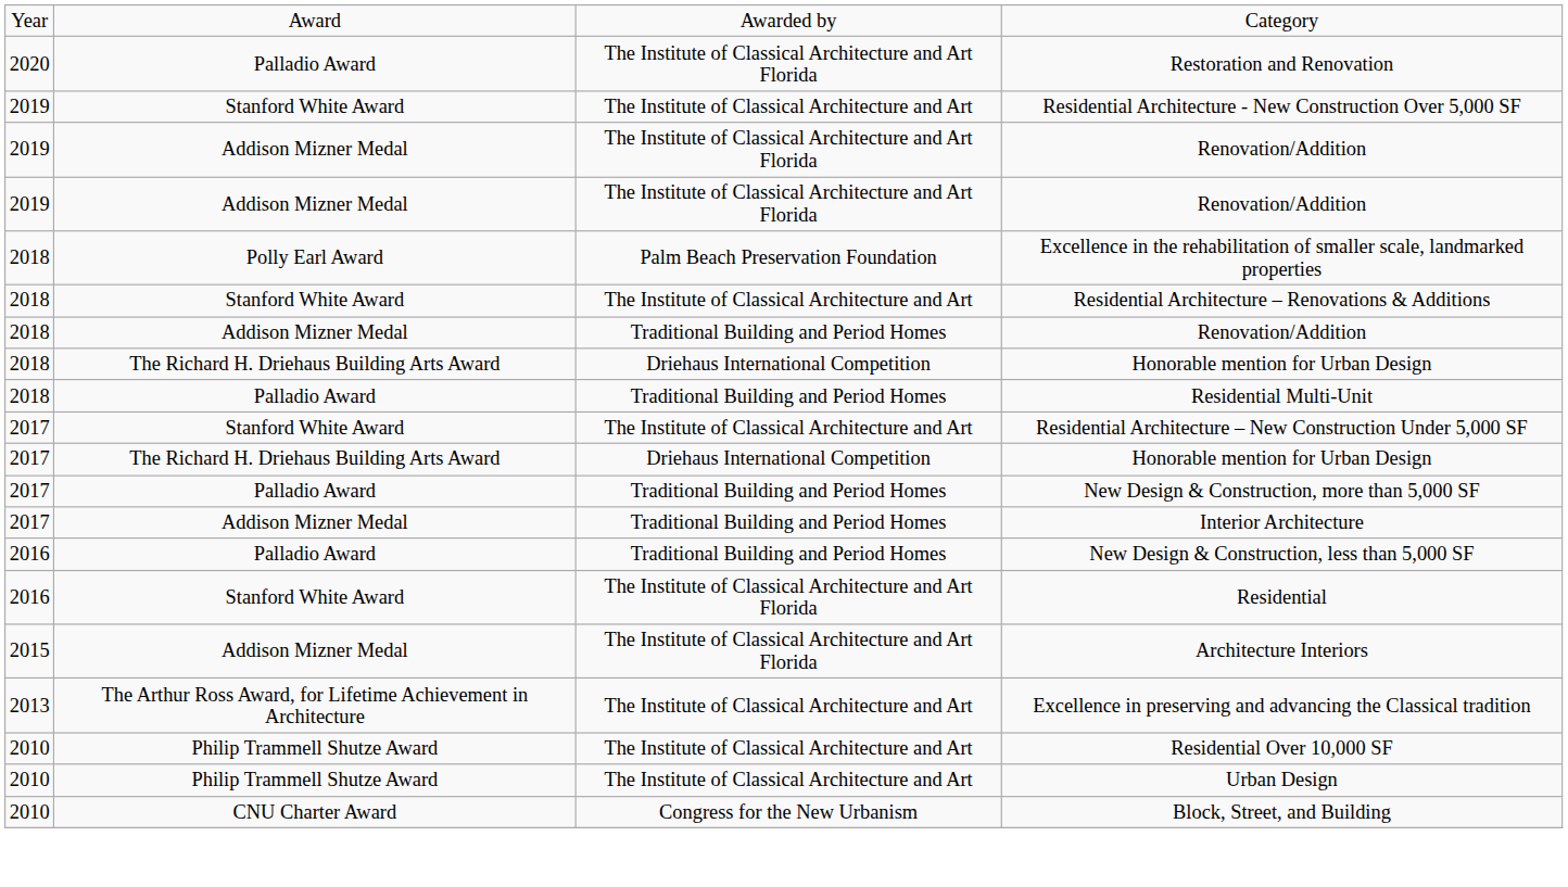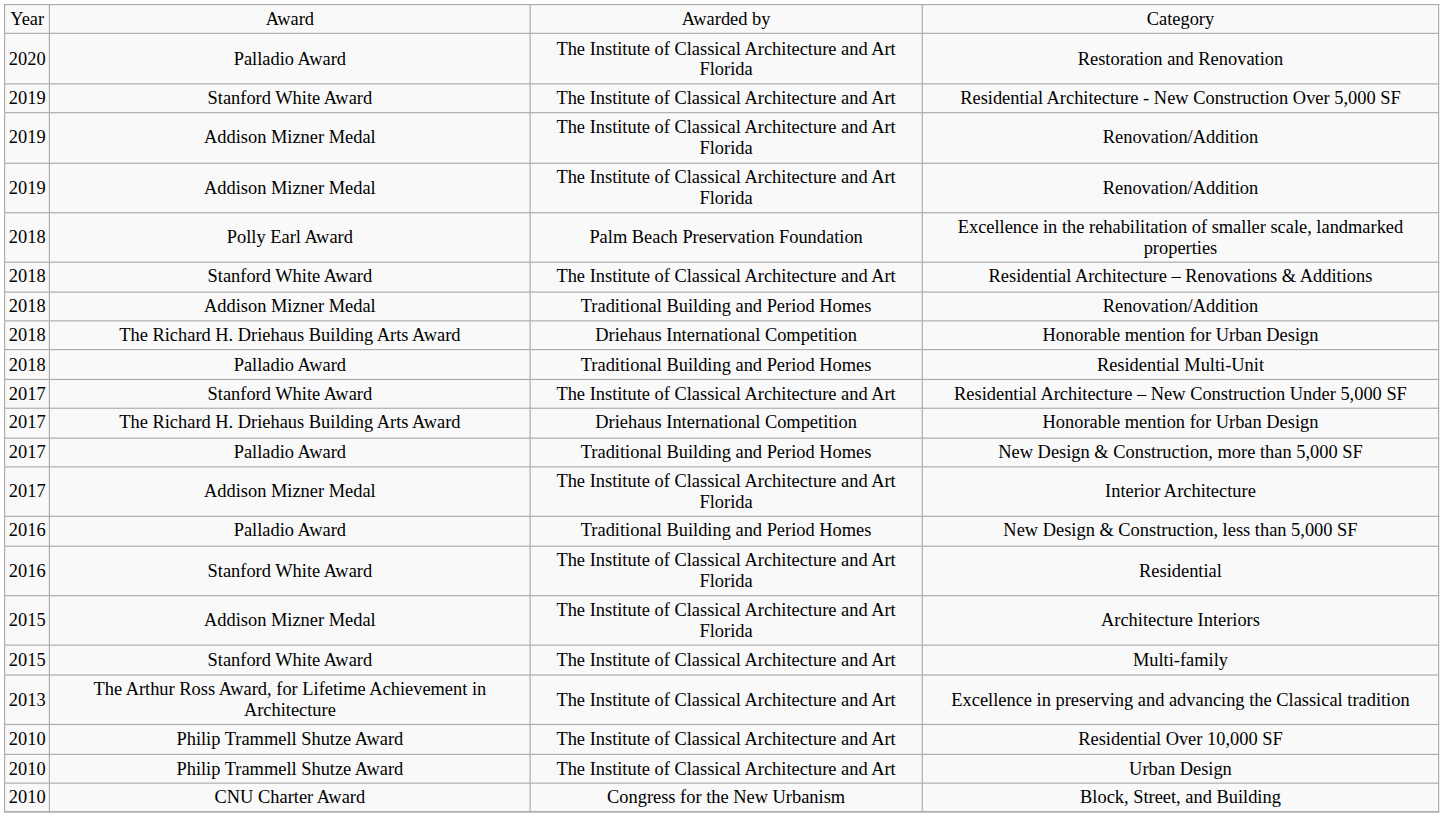 <table class="wikitable plainrowheaders" style="text-align:center;" border="1">
 <tr>
 <td scope="col">Year</td>
 <td>Award</td>
 <td>Awarded by</td>
 <td>Category</td>
 </tr>
 <tr>
 <td>2020</td>
 <td>Palladio Award</td>
 <td>The Institute of Classical Architecture and Art Florida</td>
 <td>Restoration and Renovation</td>
 </tr>
 <tr>
 <td>2019</td>
 <td>Stanford White Award</td>
 <td>The Institute of Classical Architecture and Art</td>
 <td>Residential Architecture - New Construction Over 5,000 SF</td>
 </tr>
 <tr>
 <td>2019</td>
 <td>Addison Mizner Medal</td>
 <td>The Institute of Classical Architecture and Art Florida</td>
 <td>Renovation/Addition</td>
 </tr>
 <tr>
 <td>2019</td>
 <td>Addison Mizner Medal</td>
 <td>The Institute of Classical Architecture and Art Florida</td>
 <td>Renovation/Addition</td>
 </tr>
 <tr>
 <td>2018</td>
 <td>Polly Earl Award</td>
 <td>Palm Beach Preservation Foundation</td>
 <td>Excellence in the rehabilitation of smaller scale, landmarked properties</td>
 </tr>
 <tr>
 <td>2018</td>
 <td>Stanford White Award</td>
 <td>The Institute of Classical Architecture and Art</td>
 <td>Residential Architecture – Renovations & Additions</td>
 </tr>
 <tr>
 <td>2018</td>
 <td>Addison Mizner Medal</td>
 <td>Traditional Building and Period Homes</td>
 <td>Renovation/Addition</td>
 </tr>
 <tr>
 <td>2018</td>
 <td>The Richard H. Driehaus Building Arts Award</td>
 <td>Driehaus International Competition </td>
 <td>Honorable mention for Urban Design</td>
 </tr>
 <tr>
 <td>2018</td>
 <td>Palladio Award</td>
 <td>Traditional Building and Period Homes</td>
 <td>Residential Multi-Unit</td>
 </tr>
 <tr>
 <td>2017</td>
 <td>Stanford White Award</td>
 <td>The Institute of Classical Architecture and Art</td>
 <td>Residential Architecture – New Construction Under 5,000 SF</td>
 </tr>
 <tr>
 <td>2017</td>
 <td>The Richard H. Driehaus Building Arts Award</td>
 <td>Driehaus International Competition </td>
 <td>Honorable mention for Urban Design</td>
 </tr>
 <tr>
 <td>2017</td>
 <td>Palladio Award</td>
 <td>Traditional Building and Period Homes</td>
 <td>New Design & Construction, more than 5,000 SF</td>
 </tr>
 <tr>
 <td>2017</td>
 <td>Addison Mizner Medal</td>
-<td>Traditional Building and Period Homes</td>
+<td>The Institute of Classical Architecture and Art Florida</td>
 <td>Interior Architecture</td>
 </tr>
 <tr>
 <td>2016</td>
 <td>Palladio Award</td>
 <td>Traditional Building and Period Homes</td>
 <td>New Design & Construction, less than 5,000 SF</td>
 </tr>
 <tr>
 <td>2016</td>
 <td>Stanford White Award</td>
 <td>The Institute of Classical Architecture and Art Florida</td>
 <td>Residential</td>
 </tr>
 <tr>
 <td>2015</td>
 <td>Addison Mizner Medal</td>
 <td>The Institute of Classical Architecture and Art Florida</td>
 <td>Architecture Interiors</td>
+</tr>
+<tr>
+<td>2015</td>
+<td>Stanford White Award</td>
+<td>The Institute of Classical Architecture and Art</td>
+<td>Multi-family</td>
 </tr>
 <tr>
 <td>2013</td>
 <td>The Arthur Ross Award, for Lifetime Achievement in Architecture</td>
 <td>The Institute of Classical Architecture and Art</td>
 <td>Excellence in preserving and advancing the Classical tradition</td>
 </tr>
 <tr>
 <td>2010</td>
 <td>Philip Trammell Shutze Award</td>
 <td>The Institute of Classical Architecture and Art</td>
 <td>Residential Over 10,000 SF</td>
 </tr>
 <tr>
 <td>2010</td>
 <td>Philip Trammell Shutze Award</td>
 <td>The Institute of Classical Architecture and Art</td>
 <td>Urban Design</td>
 </tr>
 <tr>
 <td>2010</td>
 <td>CNU Charter Award</td>
 <td>Congress for the New Urbanism</td>
 <td>Block, Street, and Building</td>
 </tr>
 <tr>
 </tr>
 </table>
